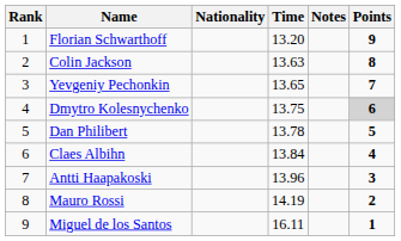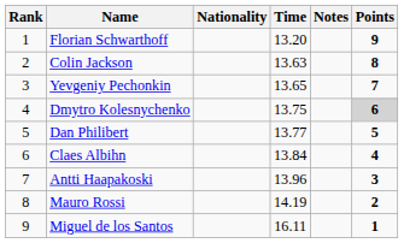 <table class="wikitable sortable" style="text-align:center">
 <tr>
 <th>Rank</th>
 <th>Name</th>
 <th>Nationality</th>
 <th>Time</th>
 <th>Notes</th>
 <th>Points</th>
 </tr>
 <tr>
 <td>1</td>
 <td align=left><a href='#'>Florian Schwarthoff</a></td>
 <td align=left></td>
 <td>13.20</td>
 <td></td>
 <td><strong>9</strong></td>
 </tr>
 <tr>
 <td>2</td>
 <td align=left><a href='#'>Colin Jackson</a></td>
 <td align=left></td>
 <td>13.63</td>
 <td></td>
 <td><strong>8</strong></td>
 </tr>
 <tr>
 <td>3</td>
 <td align=left><a href='#'>Yevgeniy Pechonkin</a></td>
 <td align=left></td>
 <td>13.65</td>
 <td></td>
 <td><strong>7</strong></td>
 </tr>
 <tr>
 <td>4</td>
 <td align=left><a href='#'>Dmytro Kolesnychenko</a></td>
 <td align=left></td>
 <td>13.75</td>
 <td></td>
 <td style="background: lightgrey;"><strong>6</strong></td>
 </tr>
 <tr>
 <td>5</td>
 <td align=left><a href='#'>Dan Philibert</a></td>
 <td align=left></td>
-<td>13.78</td>
+<td>13.77</td>
 <td></td>
 <td><strong>5</strong></td>
 </tr>
 <tr>
 <td>6</td>
 <td align=left><a href='#'>Claes Albihn</a></td>
 <td align=left></td>
 <td>13.84</td>
 <td></td>
 <td><strong>4</strong></td>
 </tr>
 <tr>
 <td>7</td>
 <td align=left><a href='#'>Antti Haapakoski</a></td>
 <td align=left></td>
 <td>13.96</td>
 <td></td>
 <td><strong>3</strong></td>
 </tr>
 <tr>
 <td>8</td>
 <td align=left><a href='#'>Mauro Rossi</a></td>
 <td align=left></td>
 <td>14.19</td>
 <td></td>
 <td><strong>2</strong></td>
 </tr>
 <tr>
 <td>9</td>
 <td align=left><a href='#'>Miguel de los Santos</a></td>
 <td align=left></td>
 <td>16.11</td>
 <td></td>
 <td><strong>1</strong></td>
 </tr>
 </table>
